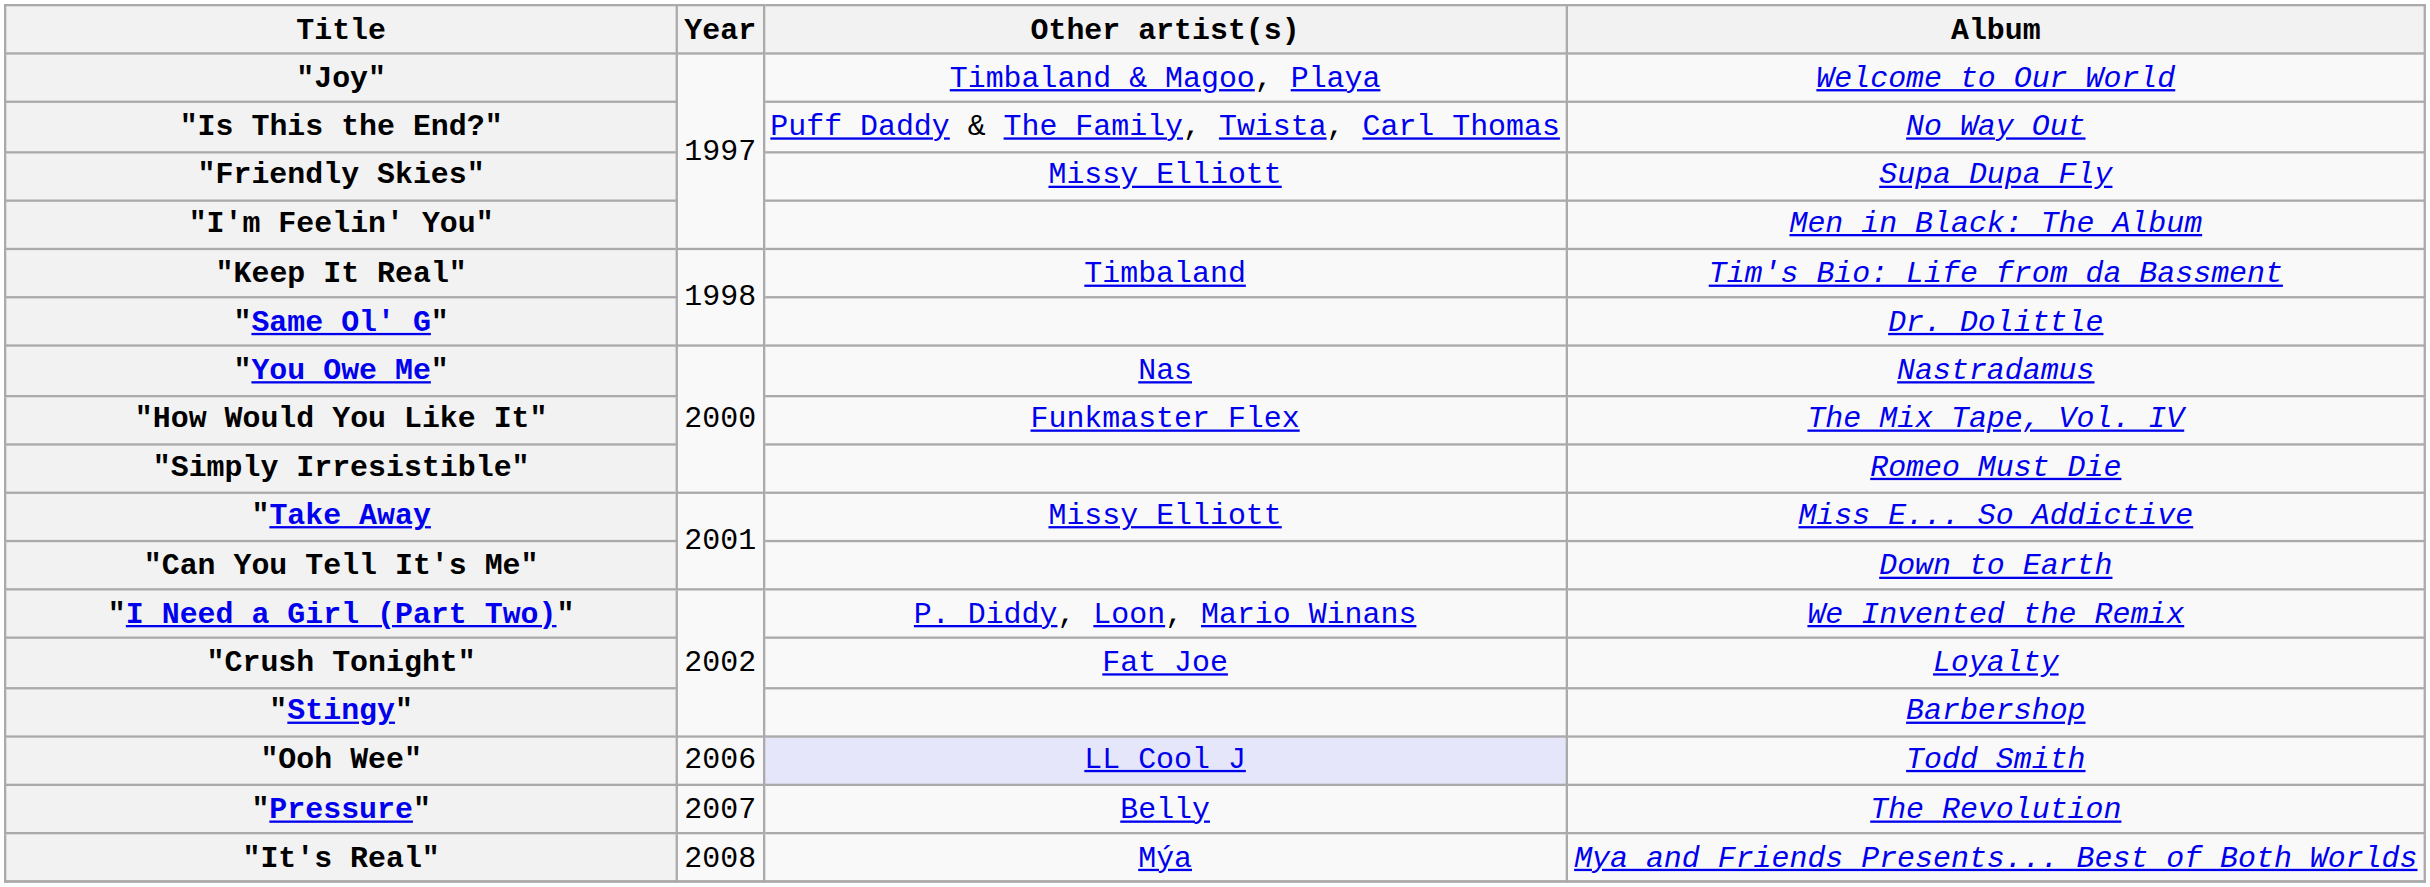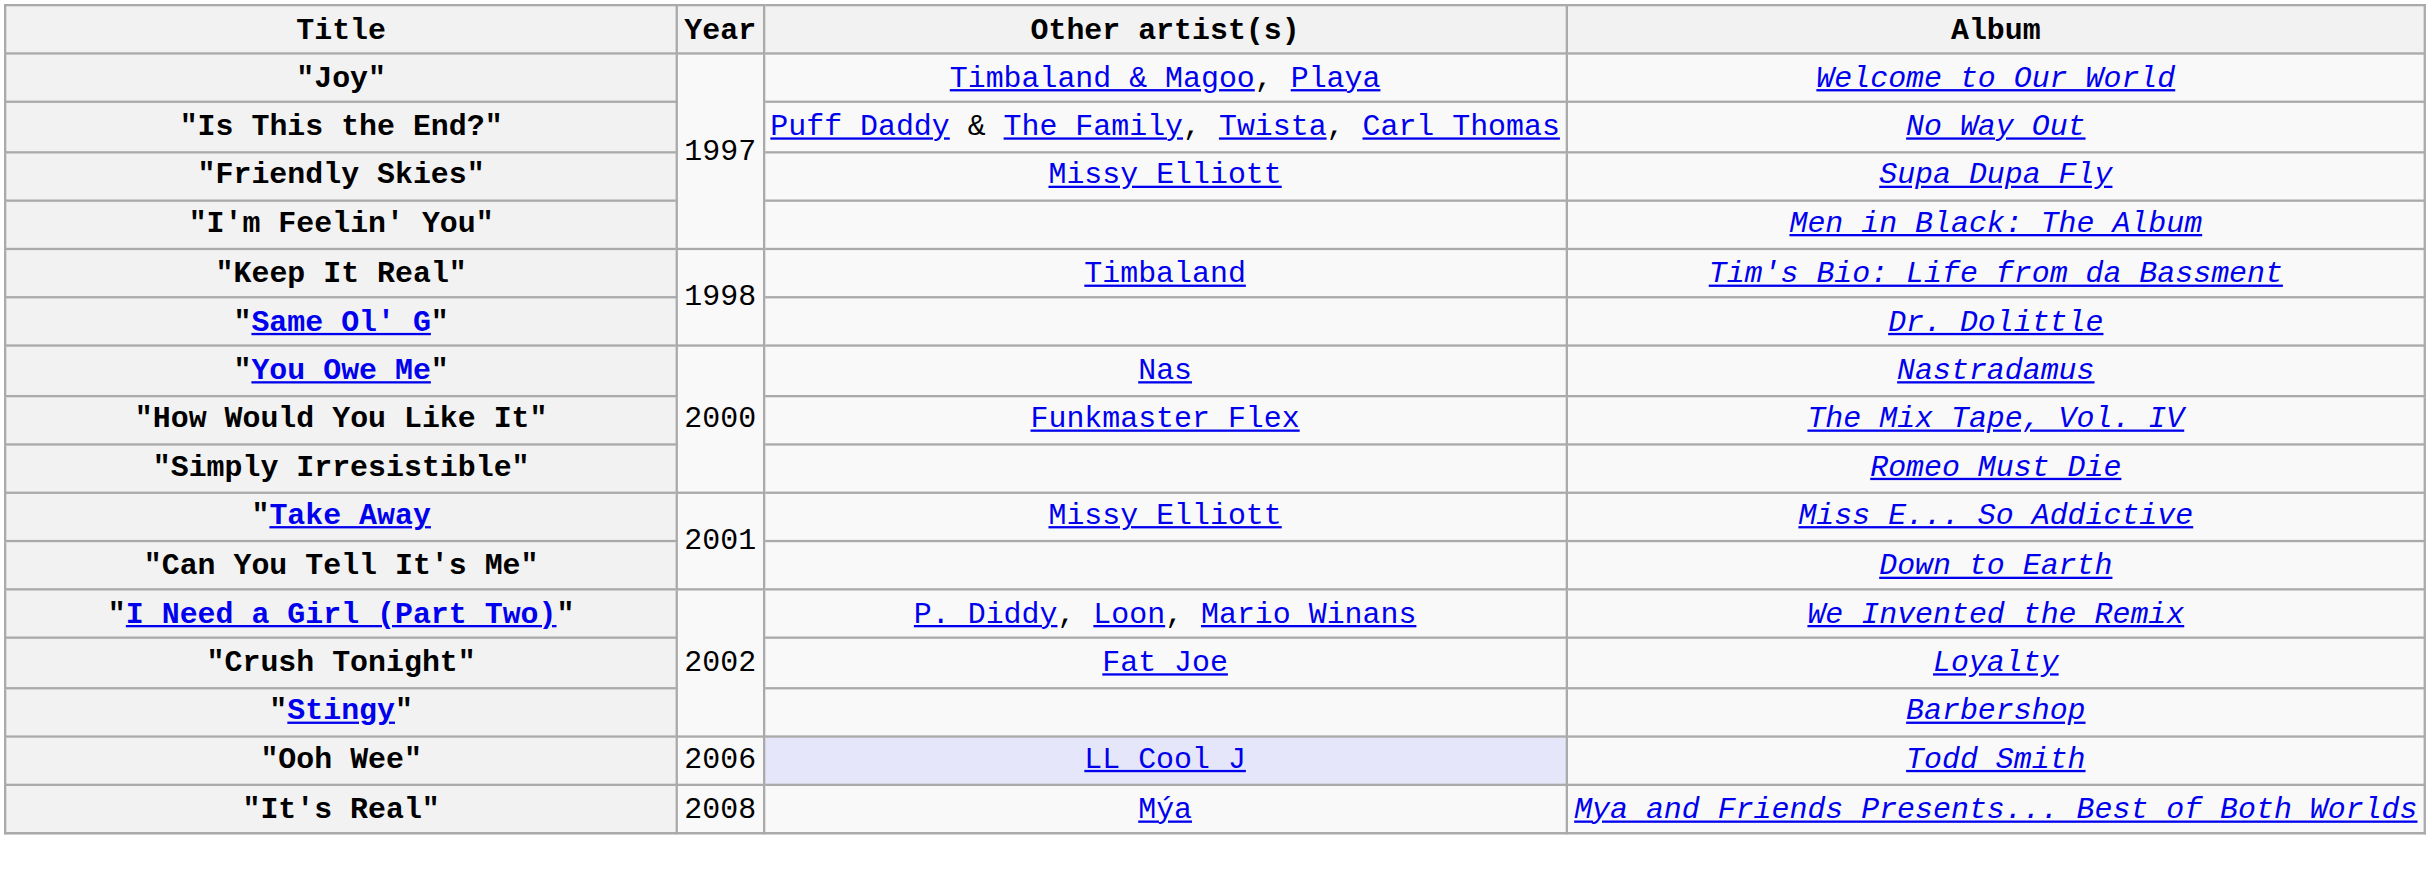 <table class="wikitable plainrowheaders" style="text-align:center;">
 <tr>
 <th scope="col" style="width:22em;">Title</th>
 <th scope="col">Year</th>
 <th scope="col">Other artist(s)</th>
 <th scope="col">Album</th>
 </tr>
 <tr>
 <th scope="row">"Joy"</th>
 <td rowspan="4">1997</td>
 <td><a href='#'>Timbaland & Magoo</a>, <a href='#'>Playa</a></td>
 <td><em><a href='#'>Welcome to Our World</a></em></td>
 </tr>
 <tr>
 <th scope="row">"Is This the End?"</th>
 <td><a href='#'>Puff Daddy</a> & <a href='#'>The Family</a>, <a href='#'>Twista</a>, <a href='#'>Carl Thomas</a></td>
 <td><em><a href='#'>No Way Out</a></em></td>
 </tr>
 <tr>
 <th scope="row">"Friendly Skies"</th>
 <td><a href='#'>Missy Elliott</a></td>
 <td><em><a href='#'>Supa Dupa Fly</a></em></td>
 </tr>
 <tr>
 <th scope="row">"I'm Feelin' You"</th>
 <td></td>
 <td><em><a href='#'>Men in Black: The Album</a></em></td>
 </tr>
 <tr>
 <th scope="row">"Keep It Real"</th>
 <td rowspan="2">1998</td>
 <td><a href='#'>Timbaland</a></td>
 <td><em><a href='#'>Tim's Bio: Life from da Bassment</a></em></td>
 </tr>
 <tr>
 <th scope="row">"<a href='#'>Same Ol' G</a>"</th>
 <td></td>
 <td><em><a href='#'>Dr. Dolittle</a></em></td>
 </tr>
 <tr>
 <th scope="row">"<a href='#'>You Owe Me</a>"</th>
 <td rowspan="3">2000</td>
 <td><a href='#'>Nas</a></td>
 <td><em><a href='#'>Nastradamus</a></em></td>
 </tr>
 <tr>
 <th scope="row">"How Would You Like It"</th>
 <td><a href='#'>Funkmaster Flex</a></td>
 <td><em><a href='#'>The Mix Tape, Vol. IV</a></em></td>
 </tr>
 <tr>
 <th scope="row">"Simply Irresistible"</th>
 <td></td>
 <td><em><a href='#'>Romeo Must Die</a></em></td>
 </tr>
 <tr>
 <th scope="row">"<a href='#'>Take Away</a></th>
 <td rowspan="2">2001</td>
 <td><a href='#'>Missy Elliott</a></td>
 <td><em><a href='#'>Miss E... So Addictive</a></em></td>
 </tr>
 <tr>
 <th scope="row">"Can You Tell It's Me"</th>
 <td></td>
 <td><em><a href='#'>Down to Earth</a></em></td>
 </tr>
 <tr>
 <th scope="row">"<a href='#'>I Need a Girl (Part Two)</a>"</th>
 <td rowspan="3">2002</td>
 <td><a href='#'>P. Diddy</a>, <a href='#'>Loon</a>, <a href='#'>Mario Winans</a></td>
 <td><em><a href='#'>We Invented the Remix</a></em></td>
 </tr>
 <tr>
 <th scope="row">"Crush Tonight"</th>
 <td><a href='#'>Fat Joe</a></td>
 <td><em><a href='#'>Loyalty</a></em></td>
 </tr>
 <tr>
 <th scope="row">"<a href='#'>Stingy</a>"</th>
 <td></td>
 <td><em><a href='#'>Barbershop</a></em></td>
 </tr>
 <tr>
 <th scope="row">"Ooh Wee"</th>
 <td>2006</td>
 <td style="background: lavender;"><a href='#'>LL Cool J</a></td>
 <td><em><a href='#'>Todd Smith</a></em></td>
 </tr>
 <tr>
-<th scope="row">"<a href='#'>Pressure</a>"</th>
-<td>2007</td>
-<td><a href='#'>Belly</a></td>
-<td><em><a href='#'>The Revolution</a></em></td>
-</tr>
-<tr>
 <th scope="row">"It's Real"</th>
 <td>2008</td>
 <td><a href='#'>Mýa</a></td>
 <td><em><a href='#'>Mya and Friends Presents... Best of Both Worlds</a></em></td>
 </tr>
 <tr>
 </tr>
 </table>
